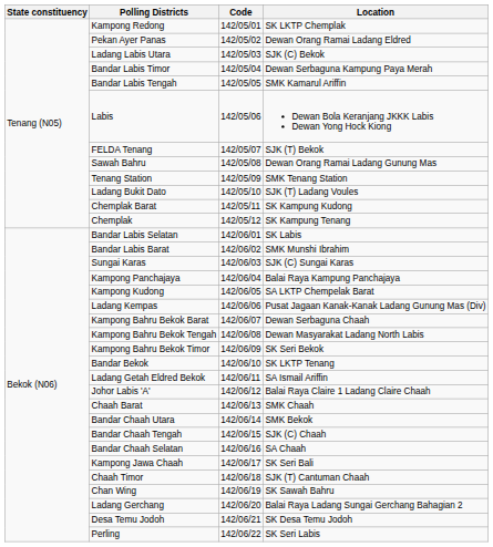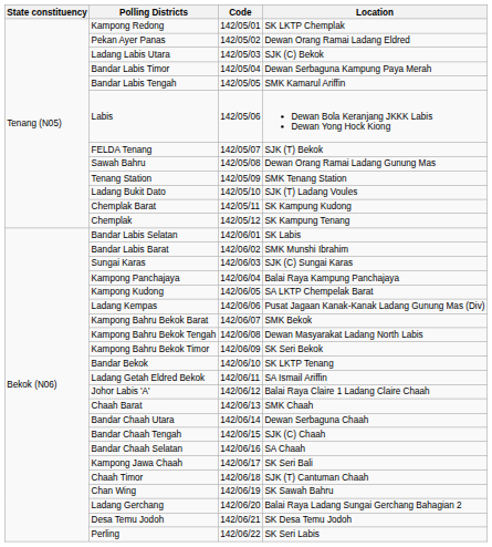 <table class="wikitable sortable mw-collapsible" style="white-space:nowrap;font-size:85%">
 <tr>
 <th>State constituency</th>
 <th>Polling Districts</th>
 <th>Code</th>
 <th>Location</th>
 </tr>
 <tr>
 <td rowspan="12">Tenang (N05)</td>
 <td>Kampong Redong</td>
 <td>142/05/01</td>
 <td>SK LKTP Chemplak</td>
 </tr>
 <tr>
 <td>Pekan Ayer Panas</td>
 <td>142/05/02</td>
 <td>Dewan Orang Ramai Ladang Eldred</td>
 </tr>
 <tr>
 <td>Ladang Labis Utara</td>
 <td>142/05/03</td>
 <td>SJK (C) Bekok</td>
 </tr>
 <tr>
 <td>Bandar Labis Timor</td>
 <td>142/05/04</td>
 <td>Dewan Serbaguna Kampung Paya Merah</td>
 </tr>
 <tr>
 <td>Bandar Labis Tengah</td>
 <td>142/05/05</td>
 <td>SMK Kamarul Ariffin</td>
 </tr>
 <tr>
 <td>Labis</td>
 <td>142/05/06</td>
 <td><br><ul><li>Dewan Bola Keranjang JKKK Labis</li><li>Dewan Yong Hock Kiong</li></ul></td>
 </tr>
 <tr>
 <td>FELDA Tenang</td>
 <td>142/05/07</td>
 <td>SJK (T) Bekok</td>
 </tr>
 <tr>
 <td>Sawah Bahru</td>
 <td>142/05/08</td>
 <td>Dewan Orang Ramai Ladang Gunung Mas</td>
 </tr>
 <tr>
 <td>Tenang Station</td>
 <td>142/05/09</td>
 <td>SMK Tenang Station</td>
 </tr>
 <tr>
 <td>Ladang Bukit Dato</td>
 <td>142/05/10</td>
 <td>SJK (T) Ladang Voules</td>
 </tr>
 <tr>
 <td>Chemplak Barat</td>
 <td>142/05/11</td>
 <td>SK Kampung Kudong</td>
 </tr>
 <tr>
 <td>Chemplak</td>
 <td>142/05/12</td>
 <td>SK Kampung Tenang</td>
 </tr>
 <tr>
 <td rowspan="22">Bekok (N06)</td>
 <td>Bandar Labis Selatan</td>
 <td>142/06/01</td>
 <td>SK Labis</td>
 </tr>
 <tr>
 <td>Bandar Labis Barat</td>
 <td>142/06/02</td>
 <td>SMK Munshi Ibrahim</td>
 </tr>
 <tr>
 <td>Sungai Karas</td>
 <td>142/06/03</td>
 <td>SJK (C) Sungai Karas</td>
 </tr>
 <tr>
 <td>Kampong Panchajaya</td>
 <td>142/06/04</td>
 <td>Balai Raya Kampung Panchajaya</td>
 </tr>
 <tr>
 <td>Kampong Kudong</td>
 <td>142/06/05</td>
 <td>SA LKTP Chempelak Barat</td>
 </tr>
 <tr>
 <td>Ladang Kempas</td>
 <td>142/06/06</td>
 <td>Pusat Jagaan Kanak-Kanak Ladang Gunung Mas (Div)</td>
 </tr>
 <tr>
 <td>Kampong Bahru Bekok Barat</td>
 <td>142/06/07</td>
-<td>Dewan Serbaguna Chaah</td>
+<td>SMK Bekok</td>
 </tr>
 <tr>
 <td>Kampong Bahru Bekok Tengah</td>
 <td>142/06/08</td>
 <td>Dewan Masyarakat Ladang North Labis</td>
 </tr>
 <tr>
 <td>Kampong Bahru Bekok Timor</td>
 <td>142/06/09</td>
 <td>SK Seri Bekok</td>
 </tr>
 <tr>
 <td>Bandar Bekok</td>
 <td>142/06/10</td>
 <td>SK LKTP Tenang</td>
 </tr>
 <tr>
 <td>Ladang Getah Eldred Bekok</td>
 <td>142/06/11</td>
 <td>SA Ismail Ariffin</td>
 </tr>
 <tr>
 <td>Johor Labis 'A'</td>
 <td>142/06/12</td>
 <td>Balai Raya Claire 1 Ladang Claire Chaah</td>
 </tr>
 <tr>
 <td>Chaah Barat</td>
 <td>142/06/13</td>
 <td>SMK Chaah</td>
 </tr>
 <tr>
 <td>Bandar Chaah Utara</td>
 <td>142/06/14</td>
-<td>SMK Bekok</td>
+<td>Dewan Serbaguna Chaah</td>
 </tr>
 <tr>
 <td>Bandar Chaah Tengah</td>
 <td>142/06/15</td>
 <td>SJK (C) Chaah</td>
 </tr>
 <tr>
 <td>Bandar Chaah Selatan</td>
 <td>142/06/16</td>
 <td>SA Chaah</td>
 </tr>
 <tr>
 <td>Kampong Jawa Chaah</td>
 <td>142/06/17</td>
 <td>SK Seri Bali</td>
 </tr>
 <tr>
 <td>Chaah Timor</td>
 <td>142/06/18</td>
 <td>SJK (T) Cantuman Chaah</td>
 </tr>
 <tr>
 <td>Chan Wing</td>
 <td>142/06/19</td>
 <td>SK Sawah Bahru</td>
 </tr>
 <tr>
 <td>Ladang Gerchang</td>
 <td>142/06/20</td>
 <td>Balai Raya Ladang Sungai Gerchang Bahagian 2</td>
 </tr>
 <tr>
 <td>Desa Temu Jodoh</td>
 <td>142/06/21</td>
 <td>SK Desa Temu Jodoh</td>
 </tr>
 <tr>
 <td>Perling</td>
 <td>142/06/22</td>
 <td>SK Seri Labis</td>
 </tr>
 </table>
